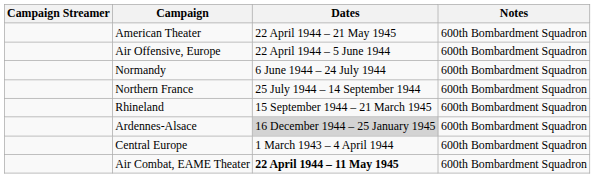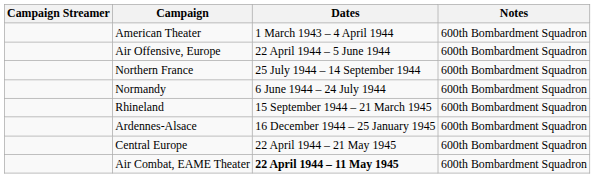 <table class="wikitable">
 <tr style="background:#efefef;">
 <th>Campaign Streamer</th>
 <th>Campaign</th>
 <th>Dates</th>
 <th>Notes</th>
 </tr>
 <tr>
 <td></td>
 <td>American Theater</td>
-<td>22 April 1944 – 21 May 1945</td>
+<td>1 March 1943 – 4 April 1944</td>
 <td>600th Bombardment Squadron</td>
 </tr>
 <tr>
 <td></td>
 <td>Air Offensive, Europe</td>
 <td>22 April 1944 – 5 June 1944</td>
 <td>600th Bombardment Squadron</td>
 </tr>
 <tr>
 <td></td>
-<td>Normandy</td>
-<td>6 June 1944 – 24 July 1944</td>
+<td>Northern France</td>
+<td>25 July 1944 – 14 September 1944</td>
 <td>600th Bombardment Squadron</td>
 </tr>
 <tr>
 <td></td>
-<td>Northern France</td>
-<td>25 July 1944 – 14 September 1944</td>
+<td>Normandy</td>
+<td>6 June 1944 – 24 July 1944</td>
 <td>600th Bombardment Squadron</td>
 </tr>
 <tr>
 <td></td>
 <td>Rhineland</td>
 <td>15 September 1944 – 21 March 1945</td>
 <td>600th Bombardment Squadron</td>
 </tr>
 <tr>
 <td></td>
 <td>Ardennes-Alsace</td>
-<td style="background: lightgrey;">16 December 1944 – 25 January 1945</td>
+<td>16 December 1944 – 25 January 1945</td>
 <td>600th Bombardment Squadron</td>
 </tr>
 <tr>
 <td></td>
 <td>Central Europe</td>
-<td>1 March 1943 – 4 April 1944</td>
+<td>22 April 1944 – 21 May 1945</td>
 <td>600th Bombardment Squadron</td>
 </tr>
 <tr>
 <td></td>
 <td>Air Combat, EAME Theater</td>
 <td><strong>22 April 1944 – 11 May 1945</strong></td>
 <td>600th Bombardment Squadron</td>
 </tr>
 </table>
